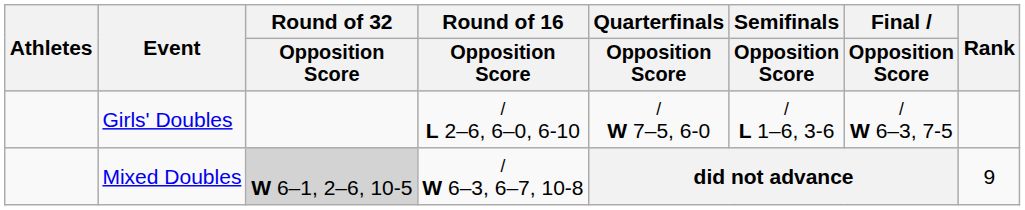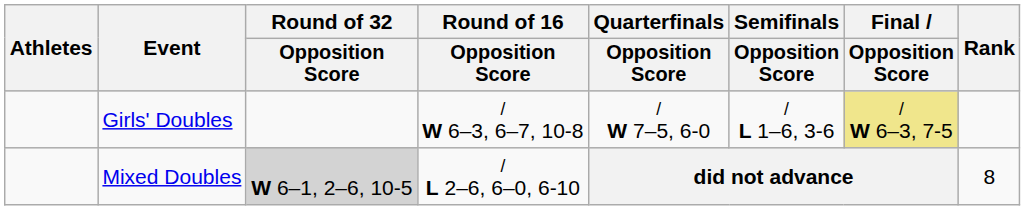 <table class=wikitable style="font-size:90%">
 <tr>
 <th rowspan="2">Athletes</th>
 <th rowspan="2">Event</th>
 <th>Round of 32</th>
 <th>Round of 16</th>
 <th>Quarterfinals</th>
 <th>Semifinals</th>
 <th>Final / </th>
 <th rowspan=2>Rank</th>
 </tr>
 <tr style="font-size:95%">
 <th>Opposition<br>Score</th>
 <th>Opposition<br>Score</th>
 <th>Opposition<br>Score</th>
 <th>Opposition<br>Score</th>
 <th>Opposition<br>Score</th>
 </tr>
 <tr align=center>
 <td align=left><br></td>
 <td align=left><a href='#'>Girls' Doubles</a></td>
 <td></td>
-<td><small> / </small> <br> <strong>L</strong> 2–6, 6–0, 6-10</td>
+<td><small> / </small> <br> <strong>W</strong> 6–3, 6–7, 10-8</td>
 <td><small> / </small> <br> <strong>W</strong> 7–5, 6-0</td>
 <td><small> / </small> <br> <strong>L</strong> 1–6, 3-6</td>
-<td><small> / </small> <br> <strong>W</strong> 6–3, 7-5</td>
+<td style="background: khaki;"><small> / </small> <br> <strong>W</strong> 6–3, 7-5</td>
 <td></td>
 </tr>
 <tr align=center>
 <td align=left><br></td>
 <td align=left><a href='#'>Mixed Doubles</a></td>
 <td style="background: lightgrey;"><small> </small> <br> <strong>W</strong> 6–1, 2–6, 10-5</td>
-<td><small> / </small> <br> <strong>W</strong> 6–3, 6–7, 10-8</td>
+<td><small> / </small> <br> <strong>L</strong> 2–6, 6–0, 6-10</td>
 <th colspan=3>did not advance</th>
-<td>9</td>
+<td>8</td>
 </tr>
 </table>
